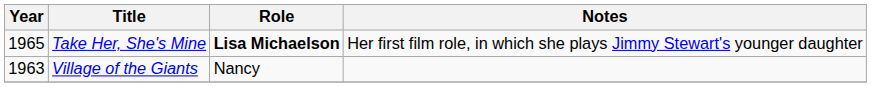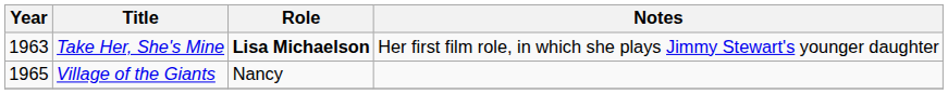 <table class="wikitable sortable plainrowheaders">
 <tr>
 <th scope="col">Year</th>
 <th scope="col">Title</th>
 <th scope="col">Role</th>
 <th scope="col">Notes</th>
 </tr>
 <tr>
-<td>1965</td>
+<td>1963</td>
 <td><em><a href='#'>Take Her, She's Mine</a></em></td>
 <td><strong>Lisa Michaelson</strong></td>
 <td>Her first film role, in which she plays <a href='#'>Jimmy Stewart's</a> younger daughter</td>
 </tr>
 <tr>
-<td>1963</td>
+<td>1965</td>
 <td><em><a href='#'>Village of the Giants</a></em></td>
 <td>Nancy</td>
 <td></td>
 </tr>
 <tr>
 </tr>
 </table>
